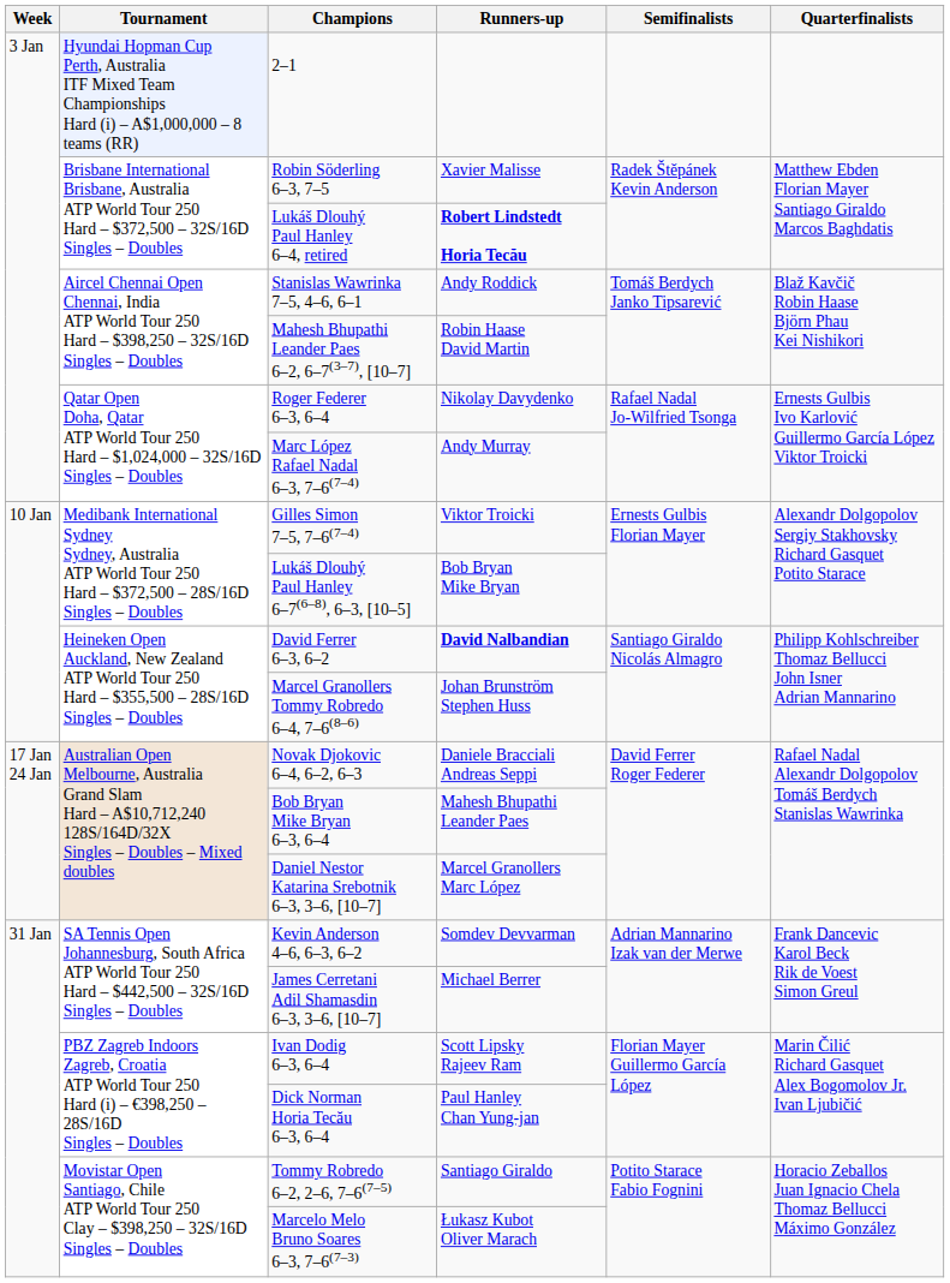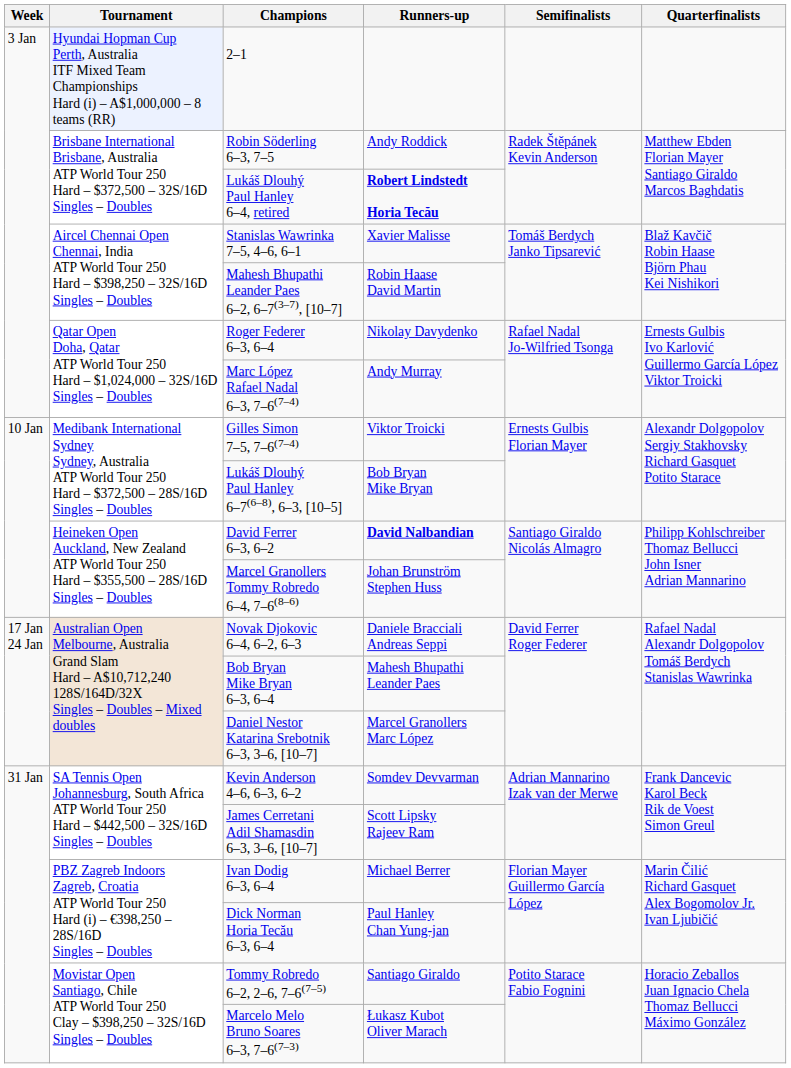 <table class=wikitable style=font-size:95%>
 <tr>
 <th style="width:48px;">Week</th>
 <th style="width:250px;">Tournament</th>
 <th style="width:205px;">Champions</th>
 <th style="width:205px;">Runners-up</th>
 <th style="width:190px;">Semifinalists</th>
 <th style="width:190px;">Quarterfinalists</th>
 </tr>
 <tr valign=top>
 <td rowspan=7>3 Jan</td>
 <td style="background:#ECF2FF;"><a href='#'>Hyundai Hopman Cup</a><br><a href='#'>Perth</a>, Australia<br>ITF Mixed Team Championships<br>Hard (i) – A$1,000,000 – 8 teams (RR)</td>
 <td><br>2–1</td>
 <td></td>
 <td> <br><br></td>
 <td><br><br></td>
 </tr>
 <tr valign=top>
 <td style="background:#fff;" rowspan="2"><a href='#'>Brisbane International</a><br> <a href='#'>Brisbane</a>, Australia<br>ATP World Tour 250<br>Hard – $372,500 – 32S/16D<br><a href='#'>Singles</a> – <a href='#'>Doubles</a></td>
 <td> <a href='#'>Robin Söderling</a><br>6–3, 7–5</td>
-<td> <a href='#'>Xavier Malisse</a></td>
+<td> <a href='#'>Andy Roddick</a></td>
 <td rowspan=2> <a href='#'>Radek Štěpánek</a><br> <a href='#'>Kevin Anderson</a></td>
 <td rowspan=2> <a href='#'>Matthew Ebden</a><br> <a href='#'>Florian Mayer</a><br> <a href='#'>Santiago Giraldo</a><br> <a href='#'>Marcos Baghdatis</a></td>
 </tr>
 <tr valign=top>
 <td> <a href='#'>Lukáš Dlouhý</a><br> <a href='#'>Paul Hanley</a><br>6–4, <a href='#'>retired</a></td>
 <td><strong> <a href='#'>Robert Lindstedt</a><br><br> <a href='#'>Horia Tecău</a></strong></td>
 </tr>
 <tr valign=top>
 <td style="background:#fff;" rowspan="2"><a href='#'>Aircel Chennai Open</a><br> <a href='#'>Chennai</a>, India<br>ATP World Tour 250<br>Hard – $398,250 – 32S/16D<br><a href='#'>Singles</a> – <a href='#'>Doubles</a></td>
 <td> <a href='#'>Stanislas Wawrinka</a><br>7–5, 4–6, 6–1</td>
-<td> <a href='#'>Andy Roddick</a></td>
+<td> <a href='#'>Xavier Malisse</a></td>
 <td rowspan=2> <a href='#'>Tomáš Berdych</a><br> <a href='#'>Janko Tipsarević</a></td>
 <td rowspan=2> <a href='#'>Blaž Kavčič</a><br> <a href='#'>Robin Haase</a><br> <a href='#'>Björn Phau</a><br> <a href='#'>Kei Nishikori</a></td>
 </tr>
 <tr valign=top>
 <td> <a href='#'>Mahesh Bhupathi</a><br> <a href='#'>Leander Paes</a><br>6–2, 6–7<sup>(3–7)</sup>, [10–7]</td>
 <td> <a href='#'>Robin Haase</a><br> <a href='#'>David Martin</a></td>
 </tr>
 <tr valign=top>
 <td style="background:#fff;" rowspan="2"><a href='#'>Qatar Open</a><br> <a href='#'>Doha</a>, <a href='#'>Qatar</a><br>ATP World Tour 250<br>Hard – $1,024,000 – 32S/16D<br><a href='#'>Singles</a> – <a href='#'>Doubles</a></td>
 <td> <a href='#'>Roger Federer</a><br>6–3, 6–4</td>
 <td> <a href='#'>Nikolay Davydenko</a></td>
 <td rowspan=2> <a href='#'>Rafael Nadal</a> <br> <a href='#'>Jo-Wilfried Tsonga</a></td>
 <td rowspan=2> <a href='#'>Ernests Gulbis</a><br> <a href='#'>Ivo Karlović</a><br> <a href='#'>Guillermo García López</a><br> <a href='#'>Viktor Troicki</a></td>
 </tr>
 <tr valign=top>
 <td> <a href='#'>Marc López</a><br> <a href='#'>Rafael Nadal</a><br>6–3, 7–6<sup>(7–4)</sup></td>
 <td> <a href='#'>Andy Murray</a></td>
 </tr>
 <tr valign=top>
 <td rowspan=4>10 Jan</td>
 <td style="background:#fff;" rowspan="2"><a href='#'>Medibank International Sydney</a><br> <a href='#'>Sydney</a>, Australia<br>ATP World Tour 250<br>Hard – $372,500 – 28S/16D<br><a href='#'>Singles</a> – <a href='#'>Doubles</a></td>
 <td> <a href='#'>Gilles Simon</a><br>7–5, 7–6<sup>(7–4)</sup></td>
 <td> <a href='#'>Viktor Troicki</a></td>
 <td rowspan=2> <a href='#'>Ernests Gulbis</a><br> <a href='#'>Florian Mayer</a></td>
 <td rowspan=2> <a href='#'>Alexandr Dolgopolov</a><br> <a href='#'>Sergiy Stakhovsky</a><br> <a href='#'>Richard Gasquet</a><br> <a href='#'>Potito Starace</a></td>
 </tr>
 <tr valign=top>
 <td> <a href='#'>Lukáš Dlouhý</a><br> <a href='#'>Paul Hanley</a><br>6–7<sup>(6–8)</sup>, 6–3, [10–5]</td>
 <td> <a href='#'>Bob Bryan</a><br> <a href='#'>Mike Bryan</a></td>
 </tr>
 <tr valign=top>
 <td style="background:#fff;" rowspan="2"><a href='#'>Heineken Open</a><br> <a href='#'>Auckland</a>, New Zealand<br>ATP World Tour 250<br>Hard – $355,500 – 28S/16D<br><a href='#'>Singles</a> – <a href='#'>Doubles</a></td>
 <td> <a href='#'>David Ferrer</a><br>6–3, 6–2</td>
 <td><strong> <a href='#'>David Nalbandian</a></strong></td>
 <td rowspan=2> <a href='#'>Santiago Giraldo</a><br> <a href='#'>Nicolás Almagro</a></td>
 <td rowspan=2> <a href='#'>Philipp Kohlschreiber</a><br> <a href='#'>Thomaz Bellucci</a><br> <a href='#'>John Isner</a><br> <a href='#'>Adrian Mannarino</a></td>
 </tr>
 <tr valign=top>
 <td> <a href='#'>Marcel Granollers</a><br> <a href='#'>Tommy Robredo</a><br>6–4, 7–6<sup>(8–6)</sup></td>
 <td> <a href='#'>Johan Brunström</a><br> <a href='#'>Stephen Huss</a></td>
 </tr>
 <tr valign=top>
 <td rowspan=3>17 Jan<br>24 Jan</td>
 <td style="background:#F3E6D7;" rowspan="3"><a href='#'>Australian Open</a><br> <a href='#'>Melbourne</a>, Australia<br>Grand Slam<br>Hard – A$10,712,240<br>128S/164D/32X<br><a href='#'>Singles</a> – <a href='#'>Doubles</a> – <a href='#'>Mixed doubles</a></td>
 <td> <a href='#'>Novak Djokovic</a><br>6–4, 6–2, 6–3</td>
 <td> <a href='#'>Daniele Bracciali</a><br> <a href='#'>Andreas Seppi</a></td>
 <td rowspan=3> <a href='#'>David Ferrer</a><br> <a href='#'>Roger Federer</a></td>
 <td rowspan=3> <a href='#'>Rafael Nadal</a><br> <a href='#'>Alexandr Dolgopolov</a><br> <a href='#'>Tomáš Berdych</a><br> <a href='#'>Stanislas Wawrinka</a></td>
 </tr>
 <tr valign=top>
 <td> <a href='#'>Bob Bryan</a><br> <a href='#'>Mike Bryan</a><br>6–3, 6–4</td>
 <td> <a href='#'>Mahesh Bhupathi</a><br> <a href='#'>Leander Paes</a></td>
 </tr>
 <tr valign=top>
 <td> <a href='#'>Daniel Nestor</a><br> <a href='#'>Katarina Srebotnik</a><br>6–3, 3–6, [10–7]</td>
 <td> <a href='#'>Marcel Granollers</a><br> <a href='#'>Marc López</a></td>
 </tr>
 <tr valign=top>
 <td rowspan=6>31 Jan</td>
 <td style="background:#fff;" rowspan="2"><a href='#'>SA Tennis Open</a><br> <a href='#'>Johannesburg</a>, South Africa<br>ATP World Tour 250<br>Hard – $442,500 – 32S/16D<br><a href='#'>Singles</a> – <a href='#'>Doubles</a></td>
 <td> <a href='#'>Kevin Anderson</a><br>4–6, 6–3, 6–2</td>
 <td> <a href='#'>Somdev Devvarman</a></td>
 <td rowspan=2> <a href='#'>Adrian Mannarino</a><br> <a href='#'>Izak van der Merwe</a></td>
 <td rowspan=2> <a href='#'>Frank Dancevic</a><br> <a href='#'>Karol Beck</a><br> <a href='#'>Rik de Voest</a><br> <a href='#'>Simon Greul</a></td>
 </tr>
 <tr valign=top>
 <td> <a href='#'>James Cerretani</a><br> <a href='#'>Adil Shamasdin</a><br>6–3, 3–6, [10–7]</td>
-<td> <a href='#'>Michael Berrer</a></td>
+<td> <a href='#'>Scott Lipsky</a><br> <a href='#'>Rajeev Ram</a></td>
 </tr>
 <tr valign=top>
 <td style="background:#fff;" rowspan="2"><a href='#'>PBZ Zagreb Indoors</a><br> <a href='#'>Zagreb</a>, <a href='#'>Croatia</a><br>ATP World Tour 250<br>Hard (i) – €398,250 – 28S/16D<br><a href='#'>Singles</a> – <a href='#'>Doubles</a></td>
 <td> <a href='#'>Ivan Dodig</a><br>6–3, 6–4</td>
-<td> <a href='#'>Scott Lipsky</a><br> <a href='#'>Rajeev Ram</a></td>
+<td> <a href='#'>Michael Berrer</a></td>
 <td rowspan=2> <a href='#'>Florian Mayer</a><br> <a href='#'>Guillermo García López</a></td>
 <td rowspan=2> <a href='#'>Marin Čilić</a><br> <a href='#'>Richard Gasquet</a><br> <a href='#'>Alex Bogomolov Jr.</a><br> <a href='#'>Ivan Ljubičić</a></td>
 </tr>
 <tr valign=top>
 <td> <a href='#'>Dick Norman</a><br> <a href='#'>Horia Tecău</a><br>6–3, 6–4</td>
 <td> <a href='#'>Paul Hanley</a><br> <a href='#'>Chan Yung-jan</a></td>
 </tr>
 <tr valign=top>
 <td style="background:#fff;" rowspan="2"><a href='#'>Movistar Open</a><br> <a href='#'>Santiago</a>, Chile<br>ATP World Tour 250<br>Clay – $398,250 – 32S/16D<br><a href='#'>Singles</a> – <a href='#'>Doubles</a></td>
 <td> <a href='#'>Tommy Robredo</a><br>6–2, 2–6, 7–6<sup>(7–5)</sup></td>
 <td> <a href='#'>Santiago Giraldo</a></td>
 <td rowspan=2> <a href='#'>Potito Starace</a><br> <a href='#'>Fabio Fognini</a></td>
 <td rowspan=2> <a href='#'>Horacio Zeballos</a><br> <a href='#'>Juan Ignacio Chela</a><br> <a href='#'>Thomaz Bellucci</a><br> <a href='#'>Máximo González</a></td>
 </tr>
 <tr valign=top>
 <td> <a href='#'>Marcelo Melo</a><br> <a href='#'>Bruno Soares</a><br>6–3, 7–6<sup>(7–3)</sup></td>
 <td> <a href='#'>Łukasz Kubot</a><br> <a href='#'>Oliver Marach</a></td>
 </tr>
 </table>
